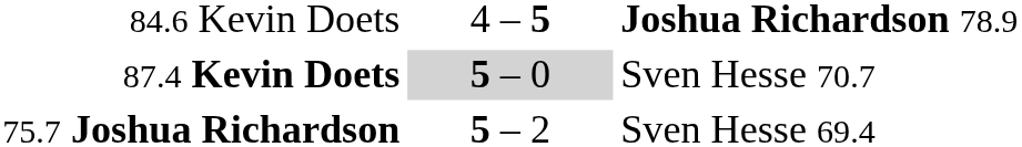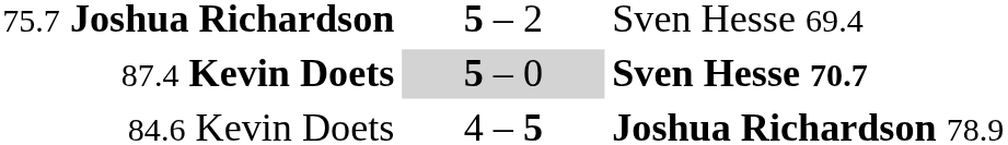 <table style="text-align:center">
 <tr>
 <th width=233></th>
 <th width=80></th>
 <th width=233></th>
 </tr>
 <tr>
+<td align=right><small>75.7</small> <strong>Joshua Richardson</strong> </td>
+<td><strong>5</strong> – 2</td>
+<td align=left> Sven Hesse <small>69.4</small></td>
+</tr>
+<tr>
+<td align=right><small>87.4</small> <strong>Kevin Doets</strong> </td>
+<td style="background: lightgrey;"><strong>5</strong> – 0</td>
+<td align=left><strong> Sven Hesse <small>70.7</small></strong></td>
+</tr>
+<tr>
 <td align=right><small>84.6</small> Kevin Doets  </td>
 <td>4 – <strong>5</strong></td>
 <td align=left> <strong>Joshua Richardson</strong> <small>78.9</small></td>
 </tr>
-<tr>
-<td align=right><small>87.4</small> <strong>Kevin Doets</strong> </td>
-<td style="background: lightgrey;"><strong>5</strong> – 0</td>
-<td align=left> Sven Hesse <small>70.7</small></td>
-</tr>
-<tr>
-<td align=right><small>75.7</small> <strong>Joshua Richardson</strong> </td>
-<td><strong>5</strong> – 2</td>
-<td align=left> Sven Hesse <small>69.4</small></td>
-</tr>
 </table>
